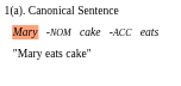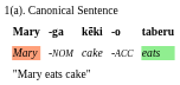 <table cellspacing="10">
 <tr>
 <td colspan="6">1(a). Canonical Sentence</td>
+</tr>
+<tr>
+<td></td>
+<td><strong>Mary</strong></td>
+<td><strong>-ga</strong></td>
+<td><strong>kēki</strong></td>
+<td><strong>-o</strong></td>
+<td><strong>taberu</strong></td>
 </tr>
 <tr>
 <td></td>
 <td style="background: lightsalmon;"><em>Mary</em></td>
 <td><em>-<small>NOM</small></em></td>
 <td><em>cake</em></td>
 <td><em>-<small>ACC</small></em></td>
-<td><em>eats</em></td>
+<td style="background: lightgreen;"><em>eats</em></td>
 </tr>
 <tr>
 <td></td>
 <td colspan="5">"Mary eats cake"</td>
 </tr>
 </table>
